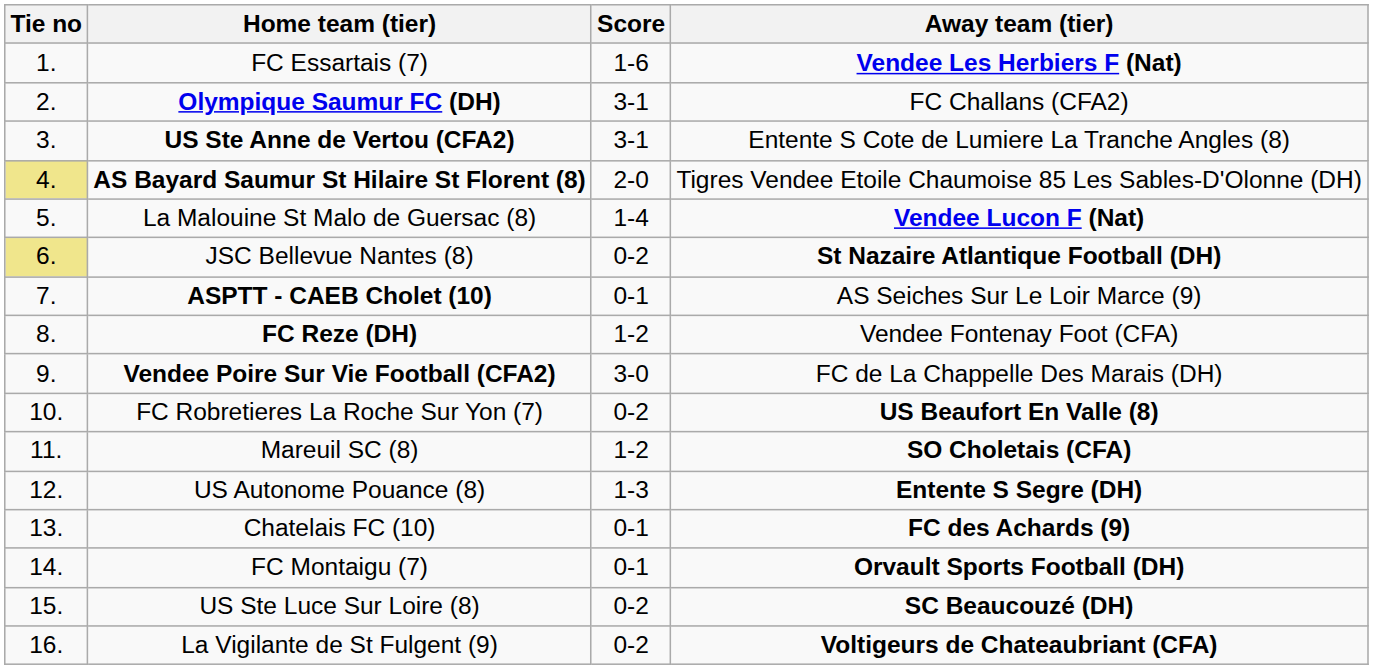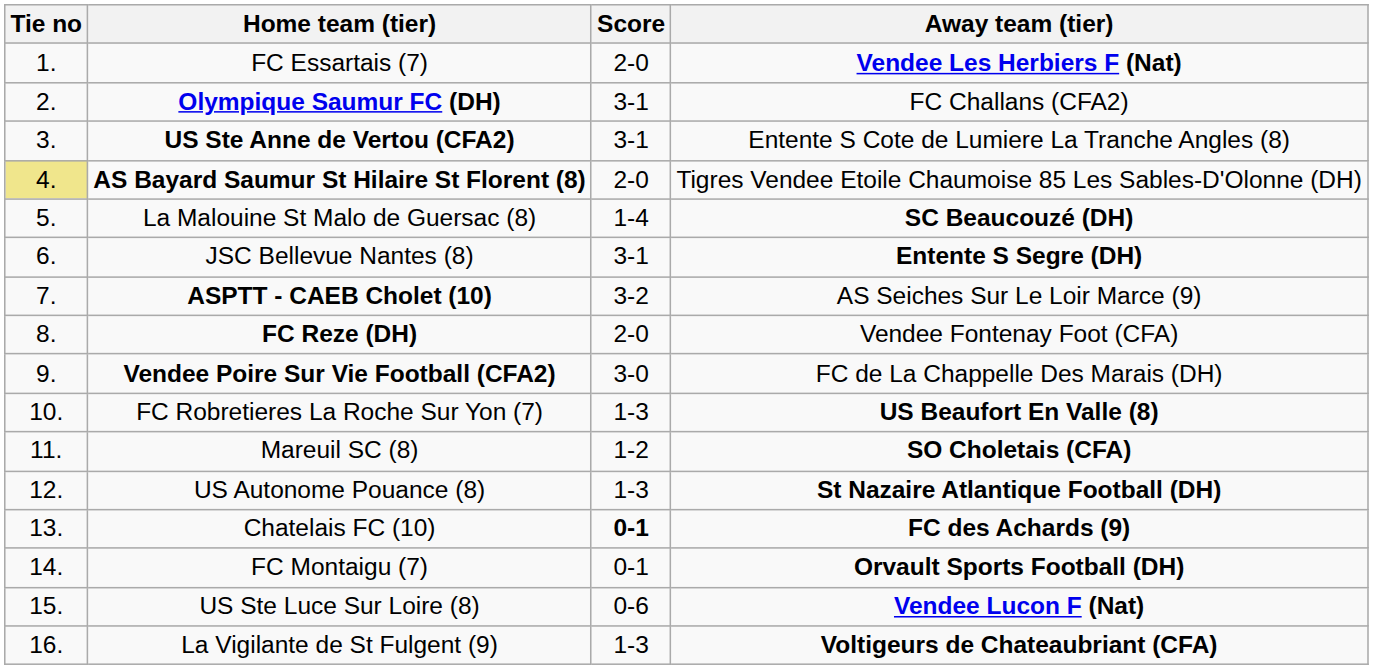 <table class="wikitable" style="text-align: center">
 <tr>
 <th>Tie no</th>
 <th>Home team (tier)</th>
 <th>Score</th>
 <th>Away team (tier)</th>
 </tr>
 <tr>
 <td>1.</td>
 <td>FC Essartais (7)</td>
-<td>1-6</td>
+<td>2-0</td>
 <td><strong><a href='#'>Vendee Les Herbiers F</a> (Nat)</strong></td>
 </tr>
 <tr>
 <td>2.</td>
 <td><strong><a href='#'>Olympique Saumur FC</a> (DH)</strong></td>
 <td>3-1</td>
 <td>FC Challans (CFA2)</td>
 </tr>
 <tr>
 <td>3.</td>
 <td><strong>US Ste Anne de Vertou (CFA2)</strong></td>
 <td>3-1</td>
 <td>Entente S Cote de Lumiere La Tranche Angles (8)</td>
 </tr>
 <tr>
 <td style="background: khaki;">4.</td>
 <td><strong>AS Bayard Saumur St Hilaire St Florent (8)</strong></td>
 <td>2-0</td>
 <td>Tigres Vendee Etoile Chaumoise 85 Les Sables-D'Olonne (DH)</td>
 </tr>
 <tr>
 <td>5.</td>
 <td>La Malouine St Malo de Guersac (8)</td>
 <td>1-4 </td>
-<td><strong><a href='#'>Vendee Lucon F</a> (Nat)</strong></td>
+<td><strong>SC Beaucouzé (DH)</strong></td>
 </tr>
 <tr>
-<td style="background: khaki;">6.</td>
+<td>6.</td>
 <td>JSC Bellevue Nantes (8)</td>
-<td>0-2</td>
-<td><strong>St Nazaire Atlantique Football (DH)</strong></td>
+<td>3-1</td>
+<td><strong>Entente S Segre (DH)</strong></td>
 </tr>
 <tr>
 <td>7.</td>
 <td><strong>ASPTT - CAEB Cholet (10)</strong></td>
-<td>0-1 </td>
+<td>3-2</td>
 <td>AS Seiches Sur Le Loir Marce (9)</td>
 </tr>
 <tr>
 <td>8.</td>
 <td><strong>FC Reze (DH)</strong></td>
-<td>1-2 </td>
+<td>2-0</td>
 <td>Vendee Fontenay Foot (CFA)</td>
 </tr>
 <tr>
 <td>9.</td>
 <td><strong>Vendee Poire Sur Vie Football (CFA2)</strong></td>
 <td>3-0</td>
 <td>FC de La Chappelle Des Marais (DH)</td>
 </tr>
 <tr>
 <td>10.</td>
 <td>FC Robretieres La Roche Sur Yon (7)</td>
-<td>0-2</td>
+<td>1-3 </td>
 <td><strong>US Beaufort En Valle (8)</strong></td>
 </tr>
 <tr>
 <td>11.</td>
 <td>Mareuil SC (8)</td>
 <td>1-2 </td>
 <td><strong>SO Choletais (CFA)</strong></td>
 </tr>
 <tr>
 <td>12.</td>
 <td>US Autonome Pouance (8)</td>
 <td>1-3 </td>
-<td><strong>Entente S Segre (DH)</strong></td>
+<td><strong>St Nazaire Atlantique Football (DH)</strong></td>
 </tr>
 <tr>
 <td>13.</td>
 <td>Chatelais FC (10)</td>
-<td>0-1 </td>
+<td><strong>0-1 </strong></td>
 <td><strong>FC des Achards (9)</strong></td>
 </tr>
 <tr>
 <td>14.</td>
 <td>FC Montaigu (7)</td>
 <td>0-1 </td>
 <td><strong>Orvault Sports Football (DH)</strong></td>
 </tr>
 <tr>
 <td>15.</td>
 <td>US Ste Luce Sur Loire (8)</td>
-<td>0-2 </td>
-<td><strong>SC Beaucouzé (DH)</strong></td>
+<td>0-6</td>
+<td><strong><a href='#'>Vendee Lucon F</a> (Nat)</strong></td>
 </tr>
 <tr>
 <td>16.</td>
 <td>La Vigilante de St Fulgent (9)</td>
-<td>0-2 </td>
+<td>1-3 </td>
 <td><strong>Voltigeurs de Chateaubriant (CFA)</strong></td>
 </tr>
 </table>
